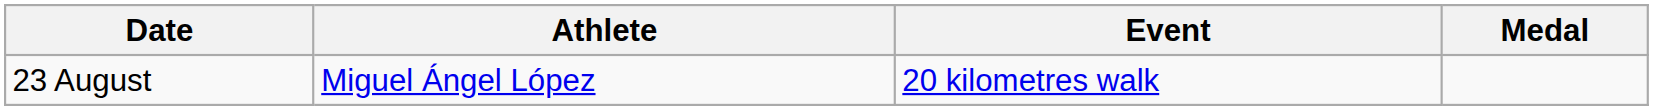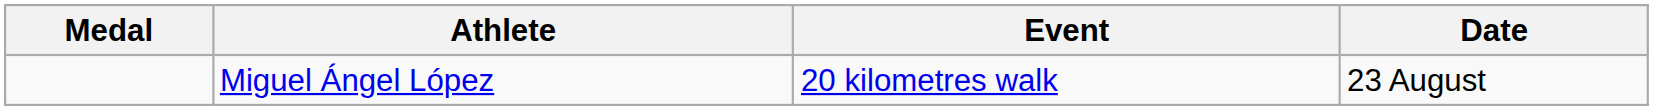 <table class="wikitable" style="font-size:90%" width=60%>
 <tr>
-<th>Date</th>
+<th>Medal</th>
 <th>Athlete</th>
 <th>Event</th>
-<th>Medal</th>
+<th>Date</th>
 </tr>
 <tr>
-<td>23 August</td>
+<td></td>
 <td><a href='#'>Miguel Ángel López</a></td>
 <td><a href='#'>20 kilometres walk</a></td>
-<td></td>
+<td>23 August</td>
 </tr>
 </table>
